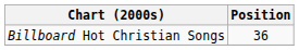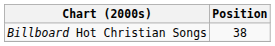 <table class="wikitable">
 <tr>
 <th>Chart (2000s)</th>
 <th>Position</th>
 </tr>
 <tr>
 <td><em>Billboard</em> Hot Christian Songs</td>
-<td align="center">36</td>
+<td align="center">38</td>
 </tr>
 <tr>
 </tr>
 </table>
